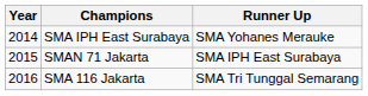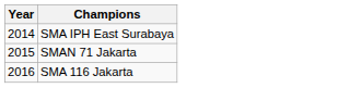 <table class="wikitable">
 <tr>
 <th>Year</th>
 <th>Champions</th>
-<th>Runner Up</th>
 </tr>
 <tr>
 <td>2014</td>
 <td>SMA IPH East Surabaya</td>
-<td>SMA Yohanes Merauke</td>
 </tr>
 <tr>
 <td>2015</td>
 <td>SMAN 71 Jakarta</td>
-<td>SMA IPH East Surabaya</td>
 </tr>
 <tr>
 <td>2016</td>
 <td>SMA 116 Jakarta</td>
-<td>SMA Tri Tunggal Semarang</td>
 </tr>
 </table>
